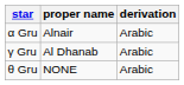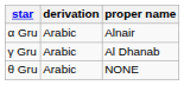 <table class=wikitable>
 <tr>
 <th><a href='#'>star</a></th>
+<th>derivation</th>
 <th>proper name</th>
-<th>derivation</th>
 </tr>
 <tr>
 <td>α Gru</td>
+<td>Arabic</td>
 <td>Alnair</td>
-<td>Arabic</td>
 </tr>
 <tr>
 <td>γ Gru</td>
+<td>Arabic</td>
 <td>Al Dhanab</td>
-<td>Arabic</td>
 </tr>
 <tr>
 <td>θ Gru</td>
+<td>Arabic</td>
 <td>NONE</td>
-<td>Arabic</td>
 </tr>
 </table>
